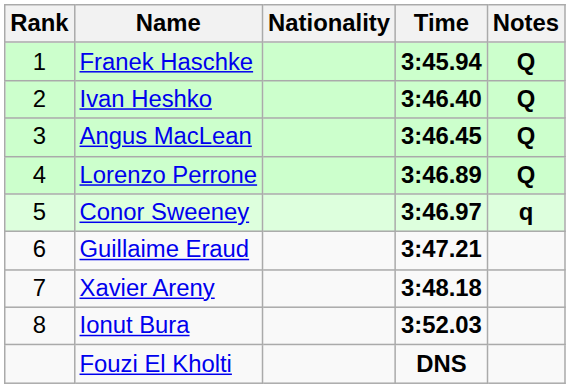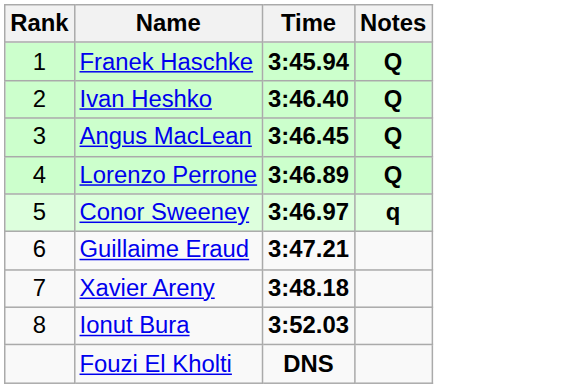 <table class="wikitable sortable" style="text-align:center">
 <tr>
 <th>Rank</th>
 <th>Name</th>
-<th>Nationality</th>
 <th>Time</th>
 <th>Notes</th>
 </tr>
 <tr bgcolor=ccffcc>
 <td>1</td>
 <td align=left><a href='#'>Franek Haschke</a></td>
-<td align=left></td>
 <td><strong>3:45.94</strong></td>
 <td><strong>Q</strong></td>
 </tr>
 <tr bgcolor=ccffcc>
 <td>2</td>
 <td align=left><a href='#'>Ivan Heshko</a></td>
-<td align=left></td>
 <td><strong>3:46.40</strong></td>
 <td><strong>Q</strong></td>
 </tr>
 <tr bgcolor=ccffcc>
 <td>3</td>
 <td align=left><a href='#'>Angus MacLean</a></td>
-<td align=left></td>
 <td><strong>3:46.45</strong></td>
 <td><strong>Q</strong></td>
 </tr>
 <tr bgcolor=ccffcc>
 <td>4</td>
 <td align=left><a href='#'>Lorenzo Perrone</a></td>
-<td align=left></td>
 <td><strong>3:46.89</strong></td>
 <td><strong>Q</strong></td>
 </tr>
 <tr bgcolor=ddffdd>
 <td>5</td>
 <td align=left><a href='#'>Conor Sweeney</a></td>
-<td align=left></td>
 <td><strong>3:46.97</strong></td>
 <td><strong>q</strong></td>
 </tr>
 <tr>
 <td>6</td>
 <td align=left><a href='#'>Guillaime Eraud</a></td>
-<td align=left></td>
 <td><strong>3:47.21</strong></td>
 <td></td>
 </tr>
 <tr>
 <td>7</td>
 <td align=left><a href='#'>Xavier Areny</a></td>
-<td align=left></td>
 <td><strong>3:48.18</strong></td>
 <td></td>
 </tr>
 <tr>
 <td>8</td>
 <td align=left><a href='#'>Ionut Bura</a></td>
-<td align=left></td>
 <td><strong>3:52.03</strong></td>
 <td></td>
 </tr>
 <tr>
 <td></td>
 <td align=left><a href='#'>Fouzi El Kholti</a></td>
-<td align=left></td>
 <td><strong>DNS</strong></td>
 <td></td>
 </tr>
 </table>
